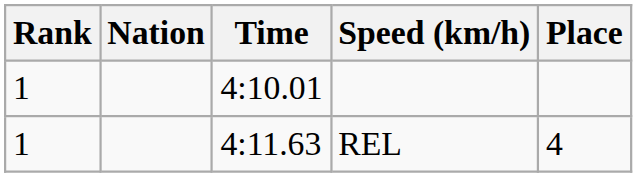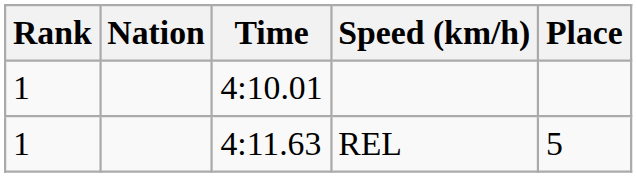 <table class="wikitable" style="font-size:95%;">
 <tr>
 <th>Rank</th>
 <th>Nation</th>
 <th>Time</th>
 <th>Speed (km/h)</th>
 <th>Place</th>
 </tr>
 <tr>
 <td>1</td>
 <td></td>
 <td>4:10.01</td>
 <td></td>
 <td></td>
 </tr>
 <tr>
 <td>1</td>
 <td></td>
 <td>4:11.63</td>
 <td>REL</td>
-<td>4</td>
+<td>5</td>
 </tr>
 </table>
